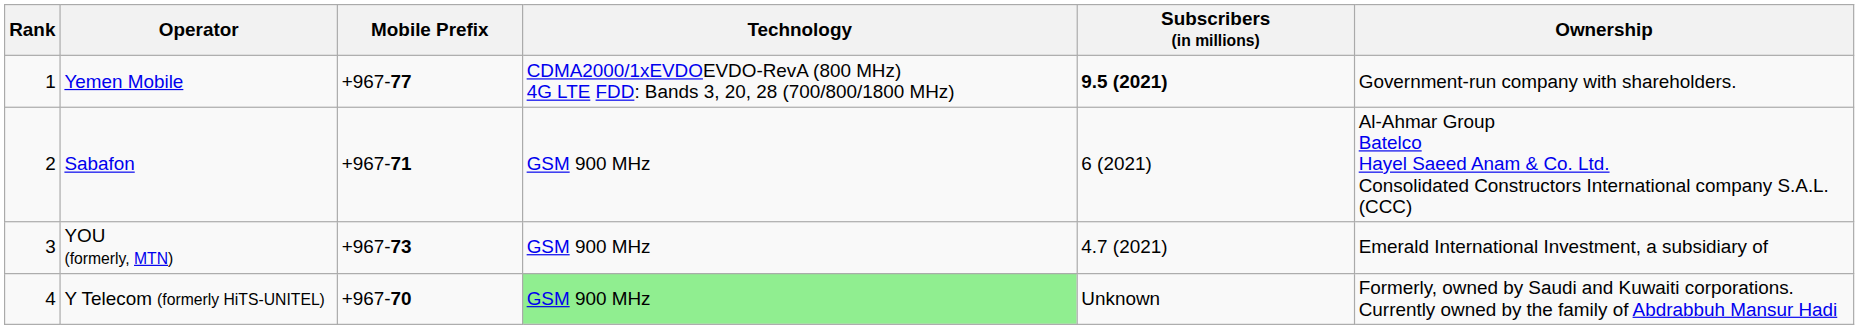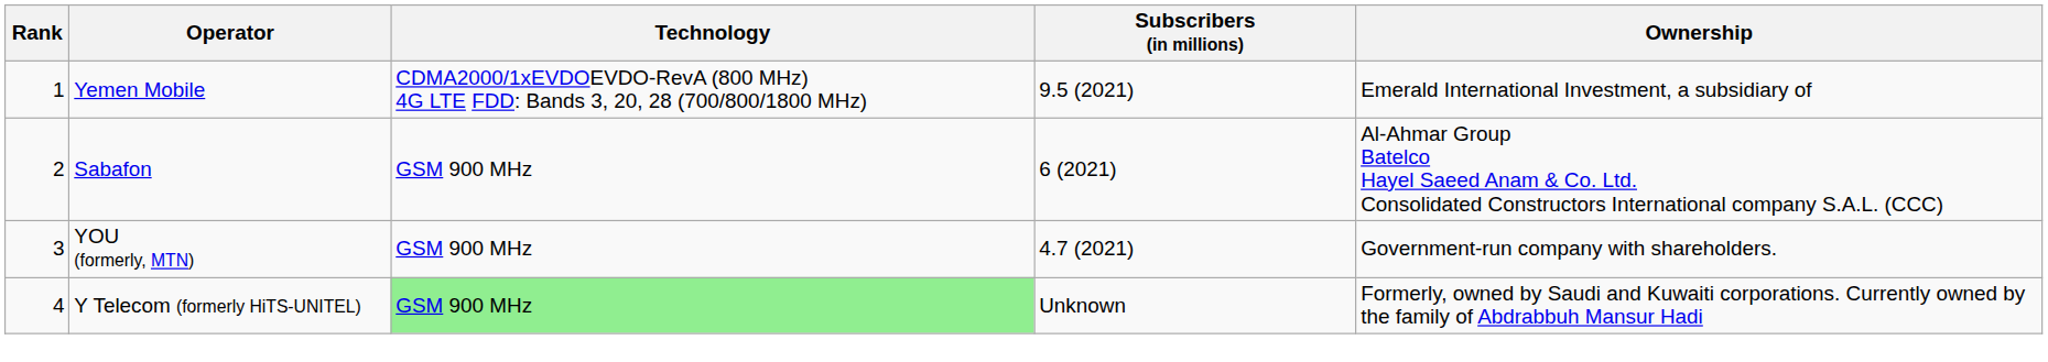 <table class="wikitable">
 <tr>
 <th style="width:3%;">Rank</th>
 <th style="width:15%;">Operator</th>
-<th style="width:10%;">Mobile Prefix</th>
 <th style="width:30%;">Technology</th>
 <th style="width:15%;">Subscribers<br><small>(in millions)</small></th>
 <th style="width:32%;">Ownership</th>
 </tr>
 <tr>
 <td align=right>1</td>
 <td><a href='#'>Yemen Mobile</a></td>
-<td>+967-<strong>77</strong></td>
 <td><a href='#'>CDMA2000/1xEVDO</a>EVDO-RevA (800 MHz) <br> <a href='#'>4G LTE</a> <a href='#'>FDD</a>: Bands 3, 20, 28 (700/800/1800 MHz)</td>
-<td><strong>9.5 (2021)</strong></td>
-<td>Government-run company with shareholders.</td>
+<td>9.5 (2021)</td>
+<td>Emerald International Investment, a subsidiary of  </td>
 </tr>
 <tr>
 <td align=right>2</td>
 <td><a href='#'>Sabafon</a></td>
-<td>+967-<strong>71</strong></td>
 <td><a href='#'>GSM</a> 900 MHz</td>
 <td>6 (2021)</td>
 <td>Al-Ahmar Group <br> <a href='#'>Batelco</a> <br> <a href='#'>Hayel Saeed Anam & Co. Ltd.</a> <br> Consolidated Constructors International company S.A.L. (CCC)</td>
 </tr>
 <tr>
 <td align=right>3</td>
 <td>YOU <br><small>(formerly, <a href='#'>MTN</a>)</small></td>
-<td>+967-<strong>73</strong></td>
 <td><a href='#'>GSM</a> 900 MHz</td>
 <td>4.7 (2021)</td>
-<td>Emerald International Investment, a subsidiary of  </td>
+<td>Government-run company with shareholders.</td>
 </tr>
 <tr>
 <td align=right>4</td>
 <td>Y Telecom <small>(formerly HiTS-UNITEL)</small></td>
-<td>+967-<strong>70</strong></td>
 <td style="background: lightgreen;"><a href='#'>GSM</a> 900 MHz</td>
 <td>Unknown</td>
 <td>Formerly, owned by Saudi and Kuwaiti corporations. Currently owned by the family of <a href='#'>Abdrabbuh Mansur Hadi</a></td>
 </tr>
 </table>
